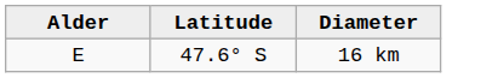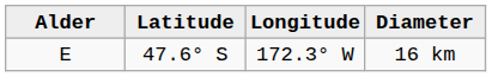 <table class="wikitable">
 <tr>
 <th width="25%" style="background:#eeeeee;">Alder</th>
 <th width="25%" style="background:#eeeeee;">Latitude</th>
+<th width="25%" style="background:#eeeeee;">Longitude</th>
 <th width="25%" style="background:#eeeeee;">Diameter</th>
 </tr>
 <tr>
 <td align="center">E</td>
 <td align="center">47.6° S</td>
+<td align="center">172.3° W</td>
 <td align="center">16 km</td>
 </tr>
 </table>
